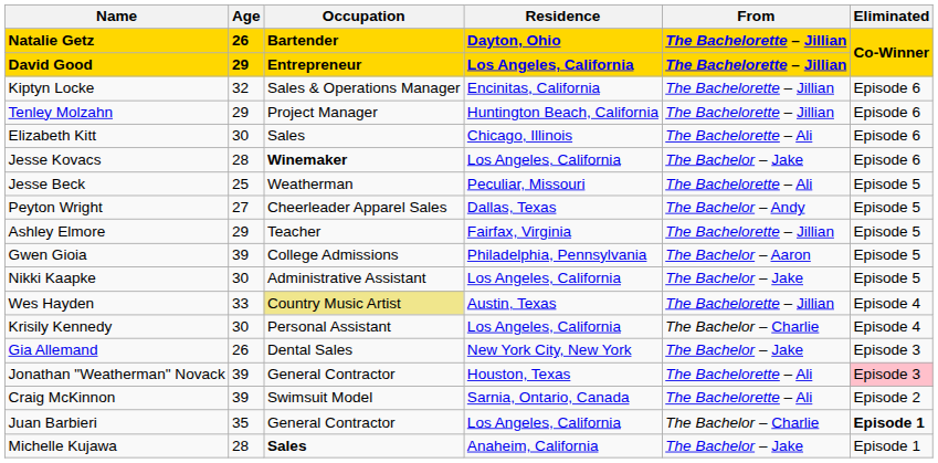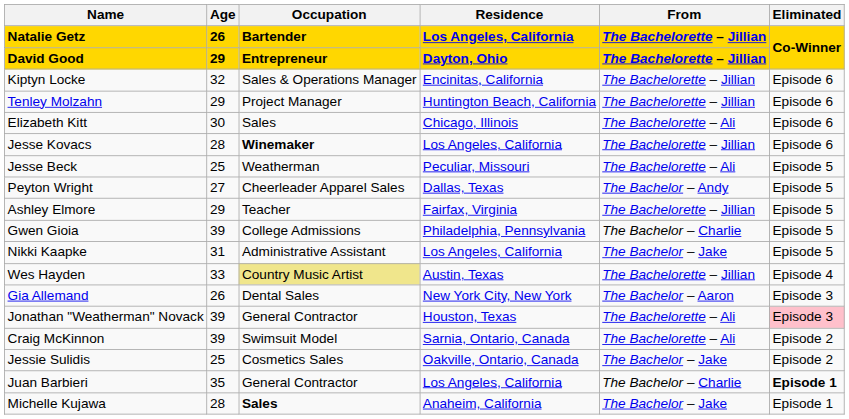 <table class="wikitable">
 <tr>
 <th>Name</th>
 <th>Age</th>
 <th>Occupation</th>
 <th>Residence</th>
 <th>From</th>
 <th>Eliminated</th>
 </tr>
 <tr bgcolor="gold">
 <td><strong>Natalie Getz</strong></td>
 <td><strong>26</strong></td>
 <td><strong>Bartender</strong></td>
-<td><strong><a href='#'>Dayton, Ohio</a></strong></td>
+<td><strong><a href='#'>Los Angeles, California</a></strong></td>
 <td><strong><a href='#'><em>The Bachelorette</em></a> – <a href='#'>Jillian</a></strong></td>
 <td rowspan="2"><strong>Co-Winner</strong></td>
 </tr>
 <tr bgcolor="gold">
 <td><strong>David Good</strong></td>
 <td><strong>29</strong></td>
 <td><strong>Entrepreneur</strong></td>
-<td><strong><a href='#'>Los Angeles, California</a></strong></td>
+<td><strong><a href='#'>Dayton, Ohio</a></strong></td>
 <td><strong><a href='#'><em>The Bachelorette</em></a> – <a href='#'>Jillian</a></strong></td>
 </tr>
 <tr>
 <td>Kiptyn Locke</td>
 <td>32</td>
 <td>Sales & Operations Manager</td>
 <td><a href='#'>Encinitas, California</a></td>
 <td><a href='#'><em>The Bachelorette</em></a> – <a href='#'>Jillian</a></td>
 <td>Episode 6</td>
 </tr>
 <tr>
 <td><a href='#'>Tenley Molzahn</a></td>
 <td>29</td>
 <td>Project Manager</td>
 <td><a href='#'>Huntington Beach, California</a></td>
 <td><a href='#'><em>The Bachelorette</em></a> – <a href='#'>Jillian</a></td>
 <td>Episode 6</td>
 </tr>
 <tr>
 <td>Elizabeth Kitt</td>
 <td>30</td>
 <td>Sales</td>
 <td><a href='#'>Chicago, Illinois</a></td>
 <td><a href='#'><em>The Bachelorette</em></a> – <a href='#'>Ali</a></td>
 <td>Episode 6</td>
 </tr>
 <tr>
 <td>Jesse Kovacs</td>
 <td>28</td>
 <td><strong>Winemaker</strong></td>
 <td><a href='#'>Los Angeles, California</a></td>
-<td><a href='#'><em>The Bachelor</em></a> – <a href='#'>Jake</a></td>
+<td><a href='#'><em>The Bachelorette</em></a> – <a href='#'>Jillian</a></td>
 <td>Episode 6</td>
 </tr>
 <tr>
 <td>Jesse Beck</td>
 <td>25</td>
 <td>Weatherman</td>
 <td><a href='#'>Peculiar, Missouri</a></td>
 <td><a href='#'><em>The Bachelorette</em></a> – <a href='#'>Ali</a></td>
 <td>Episode 5</td>
 </tr>
 <tr>
 <td>Peyton Wright</td>
 <td>27</td>
 <td>Cheerleader Apparel Sales</td>
 <td><a href='#'>Dallas, Texas</a></td>
 <td><a href='#'><em>The Bachelor</em></a> – <a href='#'>Andy</a></td>
 <td>Episode 5</td>
 </tr>
 <tr>
 <td>Ashley Elmore</td>
 <td>29</td>
 <td>Teacher</td>
 <td><a href='#'>Fairfax, Virginia</a></td>
 <td><a href='#'><em>The Bachelorette</em></a> – <a href='#'>Jillian</a></td>
 <td>Episode 5</td>
 </tr>
 <tr>
 <td>Gwen Gioia</td>
 <td>39</td>
 <td>College Admissions</td>
 <td><a href='#'>Philadelphia, Pennsylvania</a></td>
-<td><a href='#'><em>The Bachelor</em></a> – <a href='#'>Aaron</a></td>
+<td><em>The Bachelor</em> – <a href='#'>Charlie</a></td>
 <td>Episode 5</td>
 </tr>
 <tr>
 <td>Nikki Kaapke</td>
-<td>30</td>
+<td>31</td>
 <td>Administrative Assistant</td>
 <td><a href='#'>Los Angeles, California</a></td>
 <td><a href='#'><em>The Bachelor</em></a> – <a href='#'>Jake</a></td>
 <td>Episode 5</td>
 </tr>
 <tr>
 <td>Wes Hayden</td>
 <td>33</td>
 <td style="background: khaki;">Country Music Artist</td>
 <td><a href='#'>Austin, Texas</a></td>
 <td><a href='#'><em>The Bachelorette</em></a> – <a href='#'>Jillian</a></td>
 <td>Episode 4</td>
 </tr>
 <tr>
-<td>Krisily Kennedy</td>
-<td>30</td>
-<td>Personal Assistant</td>
-<td><a href='#'>Los Angeles, California</a></td>
-<td><em>The Bachelor</em> – <a href='#'>Charlie</a></td>
-<td>Episode 4</td>
-</tr>
-<tr>
 <td><a href='#'>Gia Allemand</a></td>
 <td>26</td>
 <td>Dental Sales</td>
 <td><a href='#'>New York City, New York</a></td>
-<td><a href='#'><em>The Bachelor</em></a> – <a href='#'>Jake</a></td>
+<td><a href='#'><em>The Bachelor</em></a> – <a href='#'>Aaron</a></td>
 <td>Episode 3</td>
 </tr>
 <tr>
 <td>Jonathan "Weatherman" Novack</td>
 <td>39</td>
 <td>General Contractor</td>
 <td><a href='#'>Houston, Texas</a></td>
 <td><a href='#'><em>The Bachelorette</em></a> – <a href='#'>Ali</a></td>
 <td style="background: pink;">Episode 3</td>
 </tr>
 <tr>
 <td>Craig McKinnon</td>
 <td>39</td>
 <td>Swimsuit Model</td>
 <td><a href='#'>Sarnia, Ontario, Canada</a></td>
 <td><a href='#'><em>The Bachelorette</em></a> – <a href='#'>Ali</a></td>
 <td>Episode 2</td>
 </tr>
 <tr>
+<td>Jessie Sulidis</td>
+<td>25</td>
+<td>Cosmetics Sales</td>
+<td><a href='#'>Oakville, Ontario, Canada</a></td>
+<td><a href='#'><em>The Bachelor</em></a> – <a href='#'>Jake</a></td>
+<td>Episode 2</td>
+</tr>
+<tr>
 <td>Juan Barbieri</td>
 <td>35</td>
 <td>General Contractor</td>
 <td><a href='#'>Los Angeles, California</a></td>
 <td><em>The Bachelor</em> – <a href='#'>Charlie</a></td>
 <td><strong>Episode 1</strong></td>
 </tr>
 <tr>
 <td>Michelle Kujawa</td>
 <td>28</td>
 <td><strong>Sales</strong></td>
 <td><a href='#'>Anaheim, California</a></td>
 <td><a href='#'><em>The Bachelor</em></a> – <a href='#'>Jake</a></td>
 <td>Episode 1</td>
 </tr>
 </table>
